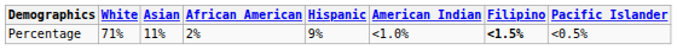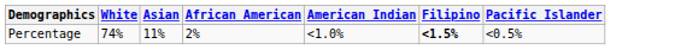 <table class="wikitable">
 <tr>
 <th>Demographics</th>
 <th><a href='#'>White</a></th>
 <th><a href='#'>Asian</a></th>
 <th><a href='#'>African American</a></th>
-<th><a href='#'>Hispanic</a></th>
 <th><a href='#'>American Indian</a></th>
 <th><a href='#'>Filipino</a></th>
 <th><a href='#'>Pacific Islander</a></th>
 </tr>
 <tr>
 <td>Percentage</td>
-<td>71%</td>
+<td>74%</td>
 <td>11%</td>
 <td>2%</td>
-<td>9%</td>
 <td><1.0%</td>
 <td><strong><1.5%</strong></td>
 <td><0.5%</td>
 </tr>
 </table>
